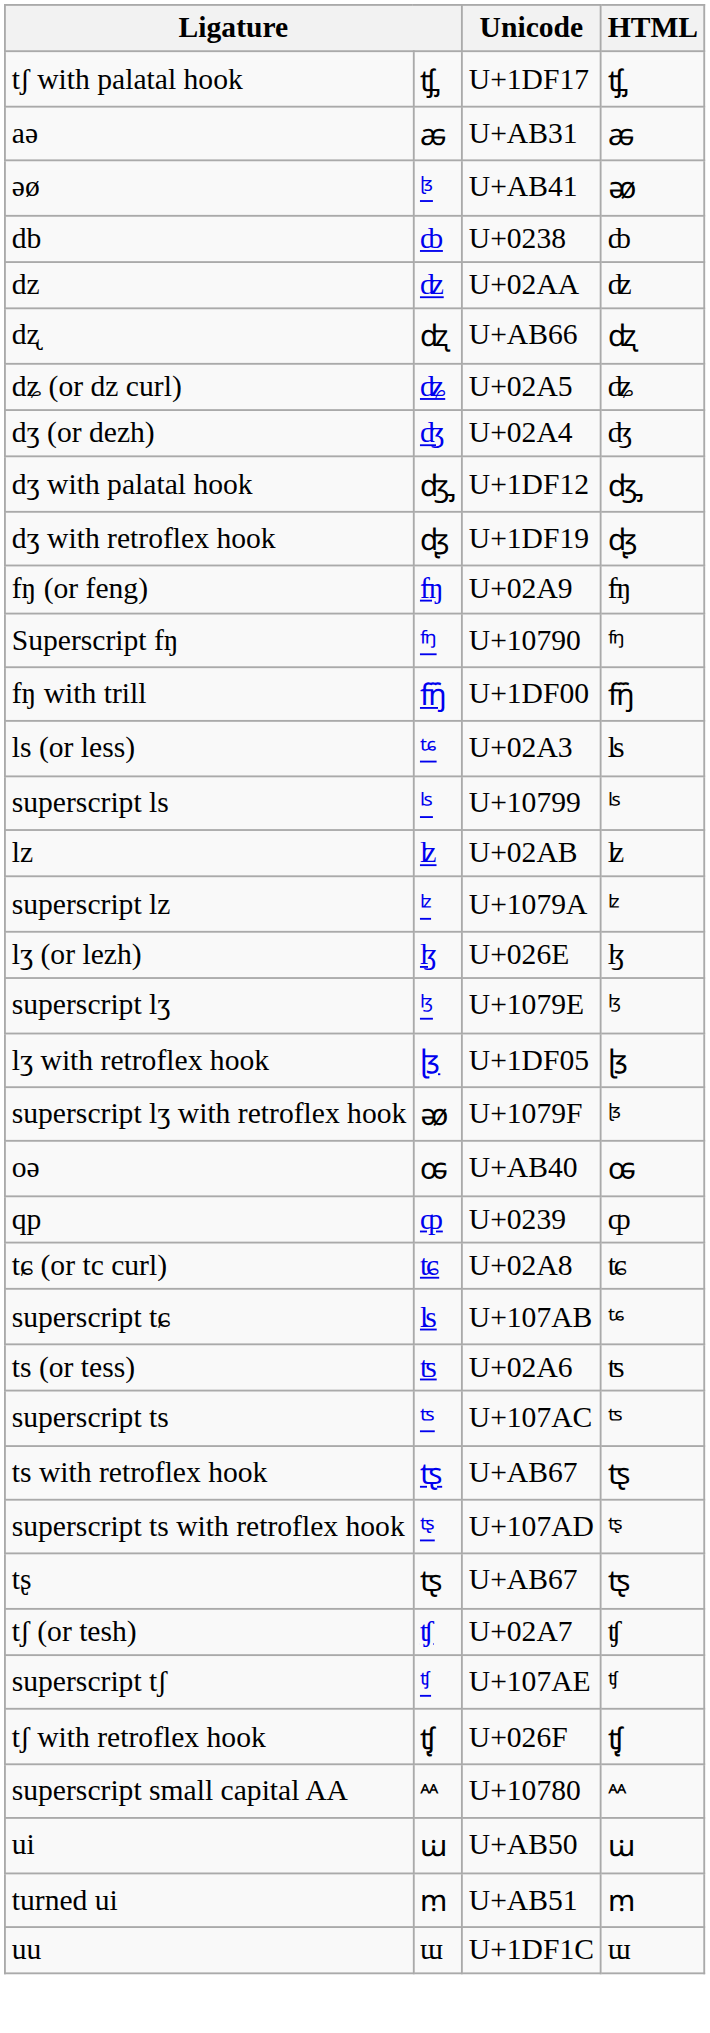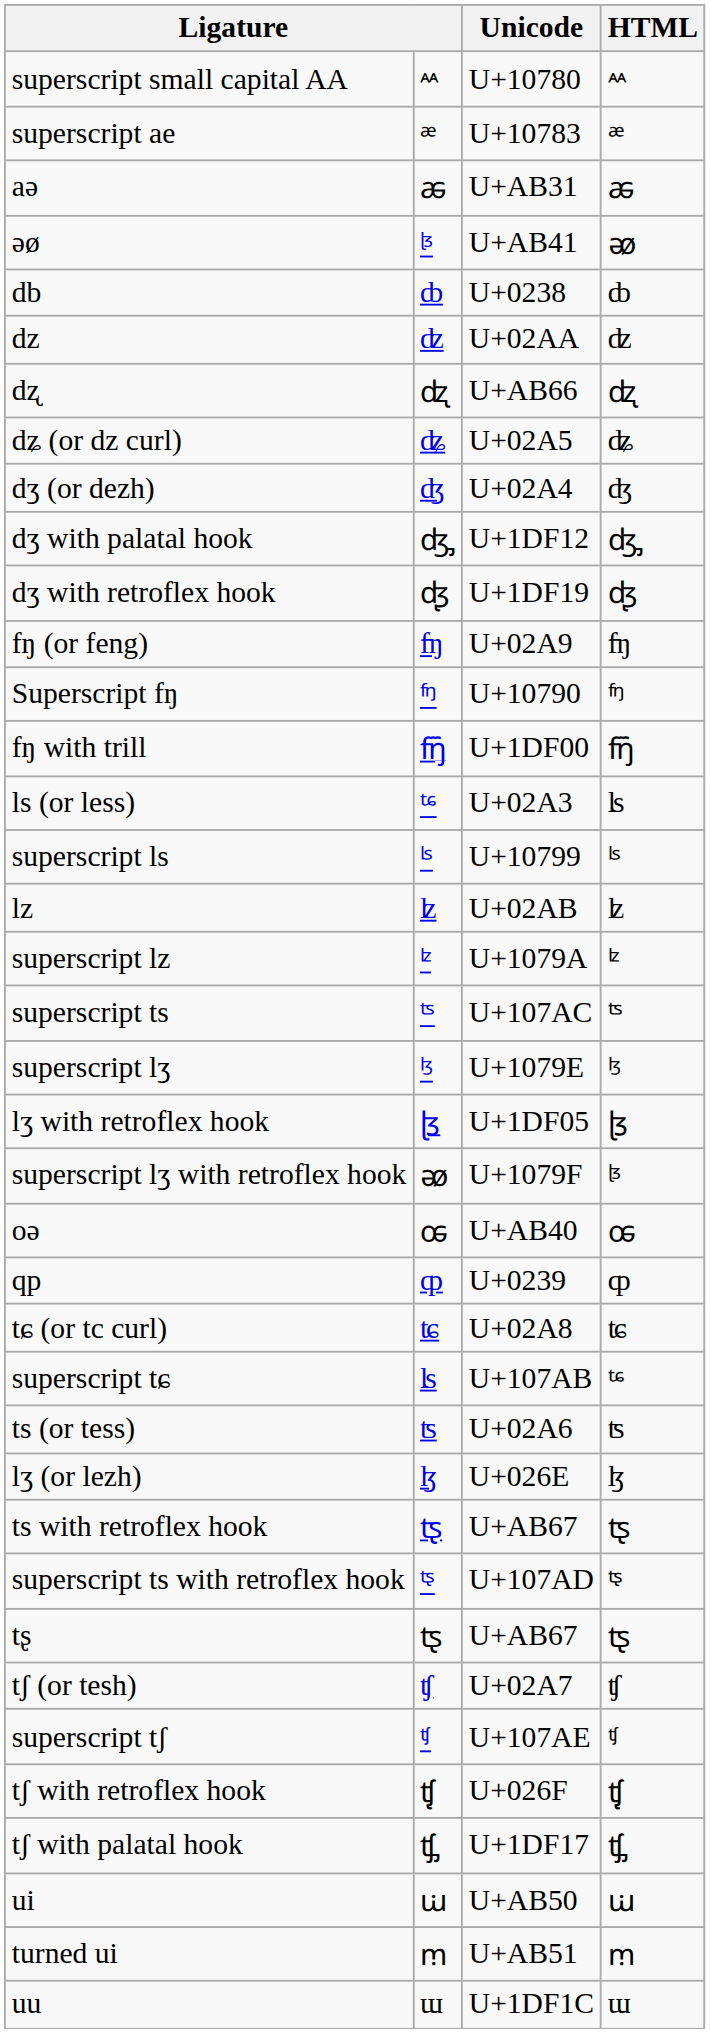 <table class="wikitable sortable"! Non-ligature>
 <tr>
 <th colspan="2">Ligature</th>
 <th data-sort-type="number">Unicode</th>
 <th class="unsortable">HTML</th>
 </tr>
 <tr>
-<td>tʃ with palatal hook</td>
-<td>𝼗</td>
-<td data-sort-value="122647">U+1DF17</td>
-<td>&#x1DF17;</td>
+<td>superscript small capital AA</td>
+<td>𐞀</td>
+<td data-sort-value="67456">U+10780</td>
+<td>&#x10780;</td>
+</tr>
+<tr>
+<td>superscript ae</td>
+<td>𐞃</td>
+<td data-sort-value="67459">U+10783</td>
+<td>&#x10783;</td>
 </tr>
 <tr>
 <td>aə</td>
 <td>ꬱ</td>
 <td>U+AB31</td>
 <td>&#43825;</td>
 </tr>
 <tr>
 <td>əø</td>
 <td><a href='#'>𐞟</a></td>
 <td>U+AB41</td>
 <td>&#43841;</td>
 </tr>
 <tr>
 <td>db</td>
 <td><a href='#'>ȸ</a></td>
 <td data-sort-value="568">U+0238</td>
 <td>&#x238;</td>
 </tr>
 <tr>
 <td>dz</td>
 <td><a href='#'>ʣ</a></td>
 <td data-sort-value="682">U+02AA</td>
 <td>&#x2A3;</td>
 </tr>
 <tr>
 <td>dʐ</td>
 <td>ꭦ</td>
 <td>U+AB66</td>
 <td>&#43878;</td>
 </tr>
 <tr>
 <td>dʑ (or dz curl)</td>
 <td><a href='#'>ʥ</a></td>
 <td data-sort-value="677">U+02A5</td>
 <td>&#x2A5;</td>
 </tr>
 <tr>
 <td>dʒ (or dezh)</td>
 <td><a href='#'>ʤ</a></td>
 <td data-sort-value="676">U+02A4</td>
 <td>&#x2A4;</td>
 </tr>
 <tr>
 <td>dʒ with palatal hook</td>
 <td>𝼒</td>
 <td data-sort-value="122642">U+1DF12</td>
 <td>&#x1DF12;</td>
 </tr>
 <tr>
 <td>dʒ with retroflex hook</td>
 <td>𝼙</td>
 <td data-sort-value="122649">U+1DF19</td>
 <td>&#x1DF19;</td>
 </tr>
 <tr>
 <td>fŋ (or feng)</td>
 <td><a href='#'>ʩ</a></td>
 <td data-sort-value="681">U+02A9</td>
 <td>&#x2A9;</td>
 </tr>
 <tr>
 <td>Superscript fŋ</td>
 <td><a href='#'>𐞐</a></td>
 <td>U+10790</td>
 <td>&#67472;</td>
 </tr>
 <tr>
 <td>fŋ with trill</td>
 <td><a href='#'>𝼀</a></td>
 <td data-sort-value="122624">U+1DF00</td>
 <td>&#x1DF00;</td>
 </tr>
 <tr>
 <td>ls (or less)</td>
 <td><a href='#'>𐞫</a></td>
 <td data-sort-value="675">U+02A3</td>
 <td>&#x2AA;</td>
 </tr>
 <tr>
 <td>superscript ls</td>
 <td><a href='#'>𐞙</a></td>
 <td>U+10799</td>
 <td>&#67481;</td>
 </tr>
 <tr>
 <td>lz</td>
 <td><a href='#'>ʫ</a></td>
 <td data-sort-value="683">U+02AB</td>
 <td>&#x2AB;</td>
 </tr>
 <tr>
 <td>superscript lz</td>
 <td><a href='#'>𐞚</a></td>
 <td>U+1079A</td>
 <td>&#67482;</td>
 </tr>
 <tr>
-<td>lʒ (or lezh)</td>
-<td><a href='#'>ɮ</a></td>
-<td data-sort-value="622">U+026E</td>
-<td>&#x26E;</td>
+<td>superscript ts</td>
+<td><a href='#'>𐞬</a></td>
+<td data-sort-value="67500">U+107AC</td>
+<td>&#x107AC;</td>
 </tr>
 <tr>
 <td>superscript lʒ</td>
 <td><a href='#'>𐞞</a></td>
 <td data-sort-value="67486">U+1079E</td>
 <td>&#x1079E;</td>
 </tr>
 <tr>
 <td>lʒ with retroflex hook</td>
 <td><a href='#'>𝼅</a></td>
 <td data-sort-value="1DF05">U+1DF05</td>
 <td>&#x1DF05;</td>
 </tr>
 <tr>
 <td>superscript lʒ with retroflex hook</td>
 <td>ꭁ</td>
 <td data-sort-value="67487">U+1079F</td>
 <td>&#x1079F;</td>
 </tr>
 <tr>
 <td>oə</td>
 <td>ꭀ</td>
 <td data-sort-value="43840">U+AB40</td>
 <td>&#xAB40;</td>
 </tr>
 <tr>
 <td>qp</td>
 <td><a href='#'>ȹ</a></td>
 <td data-sort-value="569">U+0239</td>
 <td>&#x239;</td>
 </tr>
 <tr>
 <td data-sort-value="tc">tɕ (or tc curl)</td>
 <td><a href='#'>ʨ</a></td>
 <td data-sort-value="680">U+02A8</td>
 <td>&#x2A8;</td>
 </tr>
 <tr>
 <td data-sort-value="superscript tc">superscript tɕ</td>
 <td><a href='#'>ʪ</a></td>
 <td data-sort-value="67499">U+107AB</td>
 <td>&#x107AB;</td>
 </tr>
 <tr>
 <td>ts (or tess)</td>
 <td><a href='#'>ʦ</a></td>
 <td data-sort-value="678">U+02A6</td>
 <td>&#x2A6;</td>
 </tr>
 <tr>
-<td>superscript ts</td>
-<td><a href='#'>𐞬</a></td>
-<td data-sort-value="67500">U+107AC</td>
-<td>&#x107AC;</td>
+<td>lʒ (or lezh)</td>
+<td><a href='#'>ɮ</a></td>
+<td data-sort-value="622">U+026E</td>
+<td>&#x26E;</td>
 </tr>
 <tr>
 <td>ts with retroflex hook</td>
 <td><a href='#'>ꭧ</a></td>
 <td data-sort-value="43879">U+AB67</td>
 <td>&#xAB67;</td>
 </tr>
 <tr>
 <td>superscript ts with retroflex hook</td>
 <td><a href='#'>𐞭</a></td>
 <td data-sort-value="67501">U+107AD</td>
 <td>&#x107AD;</td>
 </tr>
 <tr>
 <td>tʂ</td>
 <td>ꭧ</td>
 <td>U+AB67</td>
 <td>&#43879;</td>
 </tr>
 <tr>
 <td>tʃ (or tesh)</td>
 <td><a href='#'>ʧ</a></td>
 <td data-sort-value="679">U+02A7</td>
 <td>&#x2A7;</td>
 </tr>
 <tr>
 <td>superscript tʃ</td>
 <td><a href='#'>𐞮</a></td>
 <td data-sort-value="67502">U+107AE</td>
 <td>&#x107AE;</td>
 </tr>
 <tr>
 <td>tʃ with retroflex hook</td>
 <td>𝼜</td>
 <td>U+026F</td>
 <td>&#x1DF1C;</td>
 </tr>
 <tr>
-<td>superscript small capital AA</td>
-<td>𐞀</td>
-<td data-sort-value="67456">U+10780</td>
-<td>&#x10780;</td>
+<td>tʃ with palatal hook</td>
+<td>𝼗</td>
+<td data-sort-value="122647">U+1DF17</td>
+<td>&#x1DF17;</td>
 </tr>
 <tr>
 <td>ui</td>
 <td>ꭐ</td>
 <td data-sort-value="43856">U+AB50</td>
 <td>&#xAB50;</td>
 </tr>
 <tr>
 <td>turned ui</td>
 <td>ꭑ</td>
 <td data-sort-value="43857">U+AB51</td>
 <td>&#xAB51;</td>
 </tr>
 <tr>
 <td>uu</td>
 <td>ɯ</td>
 <td data-sort-value="122652">U+1DF1C</td>
 <td>&#623;</td>
 </tr>
 </table>
